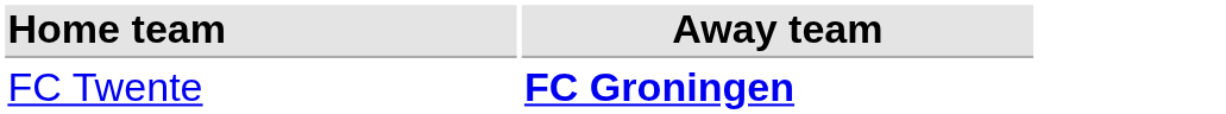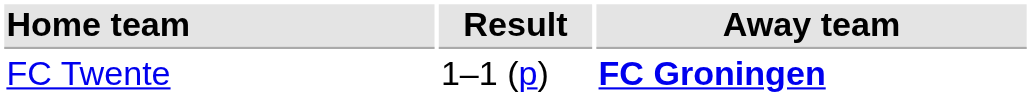 <table>
 <tr bgcolor="#E4E4E4">
 <th style="border-bottom:1px solid #AAAAAA" width="200" align="left">Home team</th>
+<th style="border-bottom:1px solid #AAAAAA" width="70" align="center">Result</th>
 <th style="border-bottom:1px solid #AAAAAA" width="200">Away team</th>
 </tr>
 <tr>
 <td><a href='#'>FC Twente</a></td>
+<td>1–1 (<a href='#'>p</a>)</td>
 <td><strong><a href='#'>FC Groningen</a></strong></td>
 </tr>
 </table>
